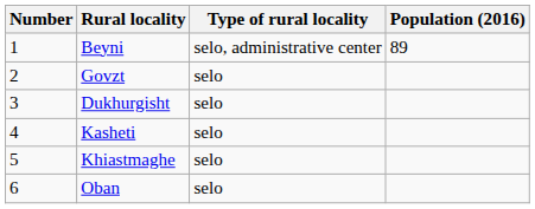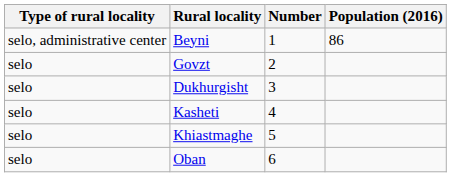 <table class="wikitable sortable">
 <tr>
+<th>Type of rural locality</th>
+<th>Rural locality</th>
 <th>Number</th>
-<th>Rural locality</th>
-<th>Type of rural locality</th>
 <th>Population (2016)</th>
 </tr>
 <tr>
+<td>selo, administrative center</td>
+<td><a href='#'>Beyni</a></td>
 <td>1</td>
-<td><a href='#'>Beyni</a></td>
-<td>selo, administrative center</td>
-<td>89</td>
+<td>86</td>
 </tr>
 <tr>
+<td>selo</td>
+<td><a href='#'>Govzt</a></td>
 <td>2</td>
-<td><a href='#'>Govzt</a></td>
-<td>selo</td>
 <td></td>
 </tr>
 <tr>
+<td>selo</td>
+<td><a href='#'>Dukhurgisht</a></td>
 <td>3</td>
-<td><a href='#'>Dukhurgisht</a></td>
-<td>selo</td>
 <td></td>
 </tr>
 <tr>
+<td>selo</td>
+<td><a href='#'>Kasheti</a></td>
 <td>4</td>
-<td><a href='#'>Kasheti</a></td>
-<td>selo</td>
 <td></td>
 </tr>
 <tr>
+<td>selo</td>
+<td><a href='#'>Khiastmaghe</a></td>
 <td>5</td>
-<td><a href='#'>Khiastmaghe</a></td>
-<td>selo</td>
 <td></td>
 </tr>
 <tr>
+<td>selo</td>
+<td><a href='#'>Oban</a></td>
 <td>6</td>
-<td><a href='#'>Oban</a></td>
-<td>selo</td>
 <td></td>
 </tr>
 </table>
